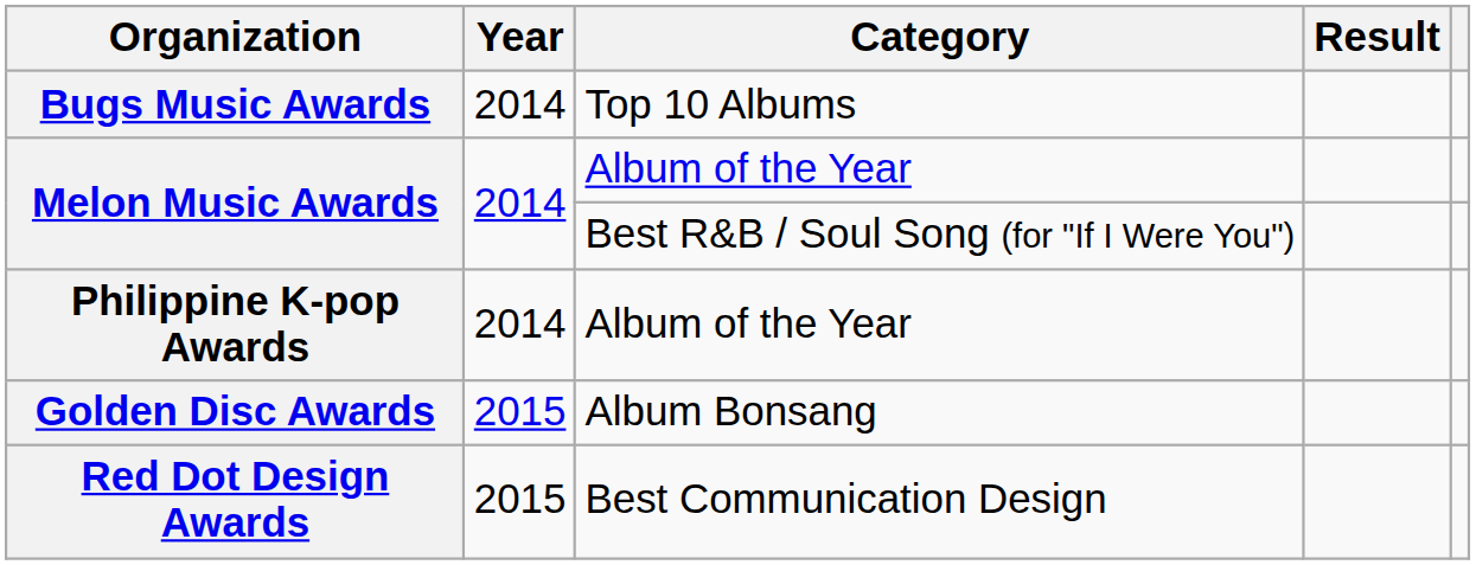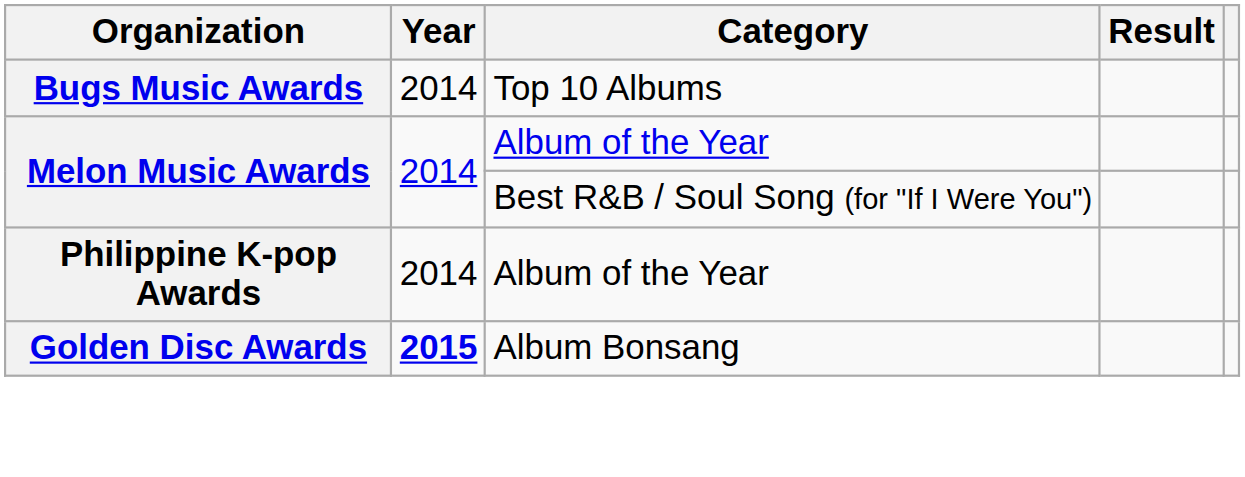 <table class="wikitable plainrowheaders sortable">
 <tr>
 <th width="170">Organization</th>
 <th>Year</th>
 <th>Category</th>
 <th>Result</th>
 <th class="unsortable"></th>
 </tr>
 <tr>
 <th scope="row"><a href='#'>Bugs Music Awards</a></th>
 <td style="text-align:center">2014</td>
 <td>Top 10 Albums</td>
 <td></td>
 <td style="text-align:center"></td>
 </tr>
 <tr>
 <th rowspan="2" scope="row"><a href='#'>Melon Music Awards</a></th>
 <td style="text-align:center" rowspan="2"><a href='#'>2014</a></td>
 <td><a href='#'>Album of the Year</a></td>
 <td></td>
 <td align="center"></td>
 </tr>
 <tr>
 <td>Best R&B / Soul Song <small>(for "If I Were You")</small></td>
 <td></td>
 <td></td>
 </tr>
 <tr>
 <th scope="row">Philippine K-pop Awards</th>
 <td style="text-align:center">2014</td>
 <td>Album of the Year</td>
 <td></td>
 <td style="text-align:center"></td>
 </tr>
 <tr>
 <th scope="row"><a href='#'>Golden Disc Awards</a></th>
-<td style="text-align:center"><a href='#'>2015</a></td>
+<td style="text-align:center"><strong><a href='#'>2015</a></strong></td>
 <td>Album Bonsang</td>
 <td></td>
 <td></td>
 </tr>
-<tr>
-<th scope="row"><a href='#'>Red Dot Design Awards</a></th>
-<td style="text-align:center">2015</td>
-<td>Best Communication Design</td>
-<td></td>
-<td style="text-align:center"></td>
-</tr>
 </table>
